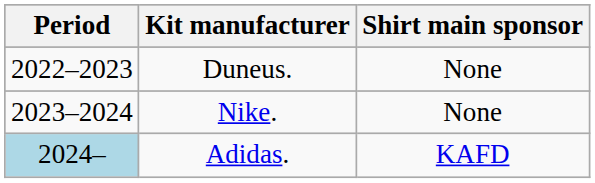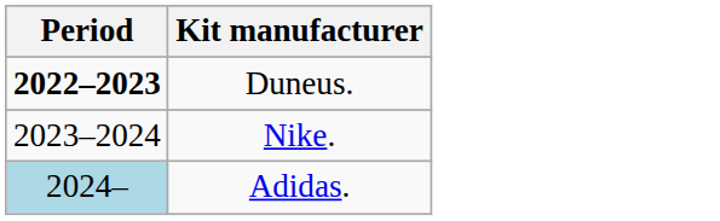 <table class="wikitable" style="text-align: center">
 <tr>
 <th>Period</th>
 <th>Kit manufacturer</th>
-<th>Shirt main sponsor</th>
 </tr>
 <tr>
-<td>2022–2023</td>
+<td><strong>2022–2023</strong></td>
 <td>Duneus.</td>
-<td>None</td>
 </tr>
 <tr>
 <td>2023–2024</td>
 <td><a href='#'>Nike</a>.</td>
-<td>None</td>
 </tr>
 <tr>
 <td style="background: lightblue;">2024–</td>
 <td><a href='#'>Adidas</a>.</td>
-<td><a href='#'>KAFD</a></td>
 </tr>
 </table>
